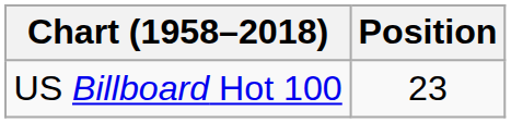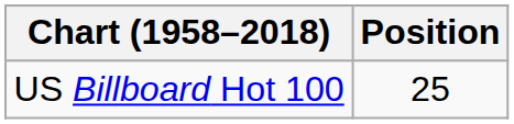 <table class="wikitable">
 <tr>
 <th>Chart (1958–2018)</th>
 <th>Position</th>
 </tr>
 <tr>
 <td>US <a href='#'><em>Billboard</em> Hot 100</a></td>
-<td style="text-align:center;">23</td>
+<td style="text-align:center;">25</td>
 </tr>
 </table>
